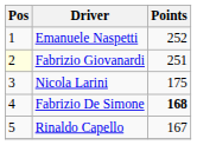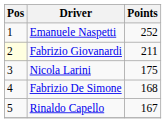 <table class="wikitable" style="font-size: 85%;">
 <tr>
 <th>Pos</th>
 <th>Driver</th>
 <th>Points</th>
 </tr>
 <tr>
 <td>1</td>
 <td> <a href='#'>Emanuele Naspetti</a></td>
 <td align="right">252</td>
 </tr>
 <tr>
 <td style="background: lightyellow;">2</td>
 <td> <a href='#'>Fabrizio Giovanardi</a></td>
-<td align="right">251</td>
+<td align="right">211</td>
 </tr>
 <tr>
 <td>3</td>
 <td> <a href='#'>Nicola Larini</a></td>
 <td align="right">175</td>
 </tr>
 <tr>
 <td>4</td>
 <td> <a href='#'>Fabrizio De Simone</a></td>
-<td align="right"><strong>168</strong></td>
+<td align="right">168</td>
 </tr>
 <tr>
 <td>5</td>
 <td> <a href='#'>Rinaldo Capello</a></td>
 <td align="right">167</td>
 </tr>
 <tr>
 </tr>
 </table>
